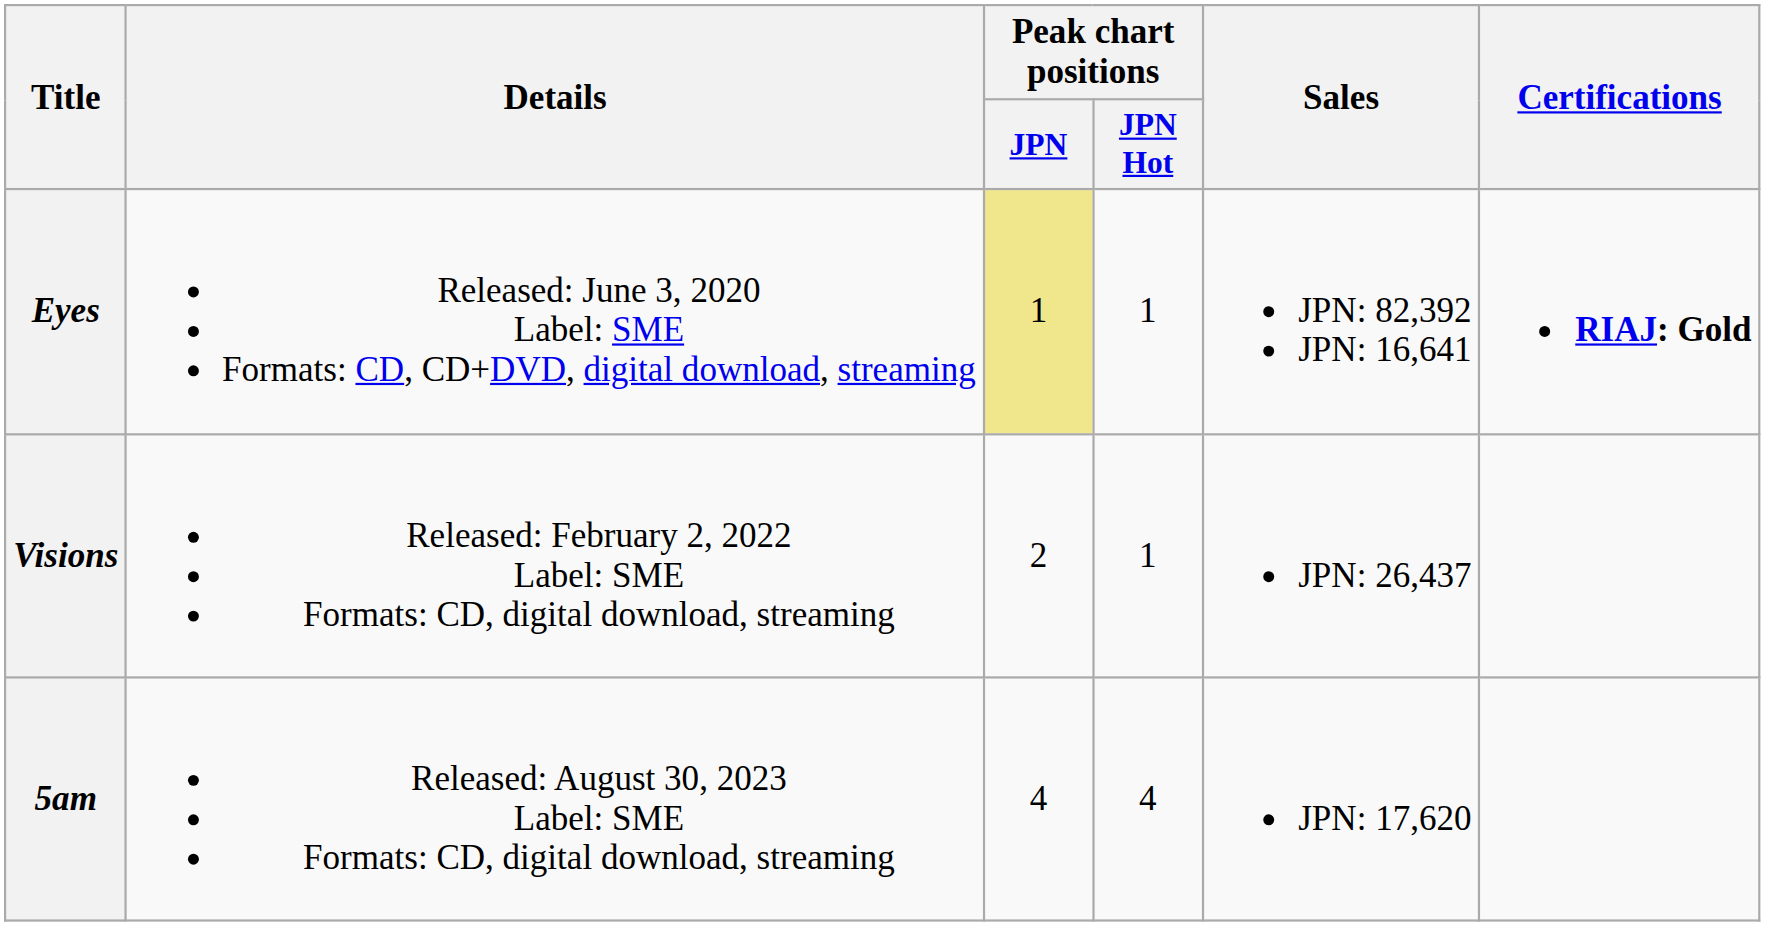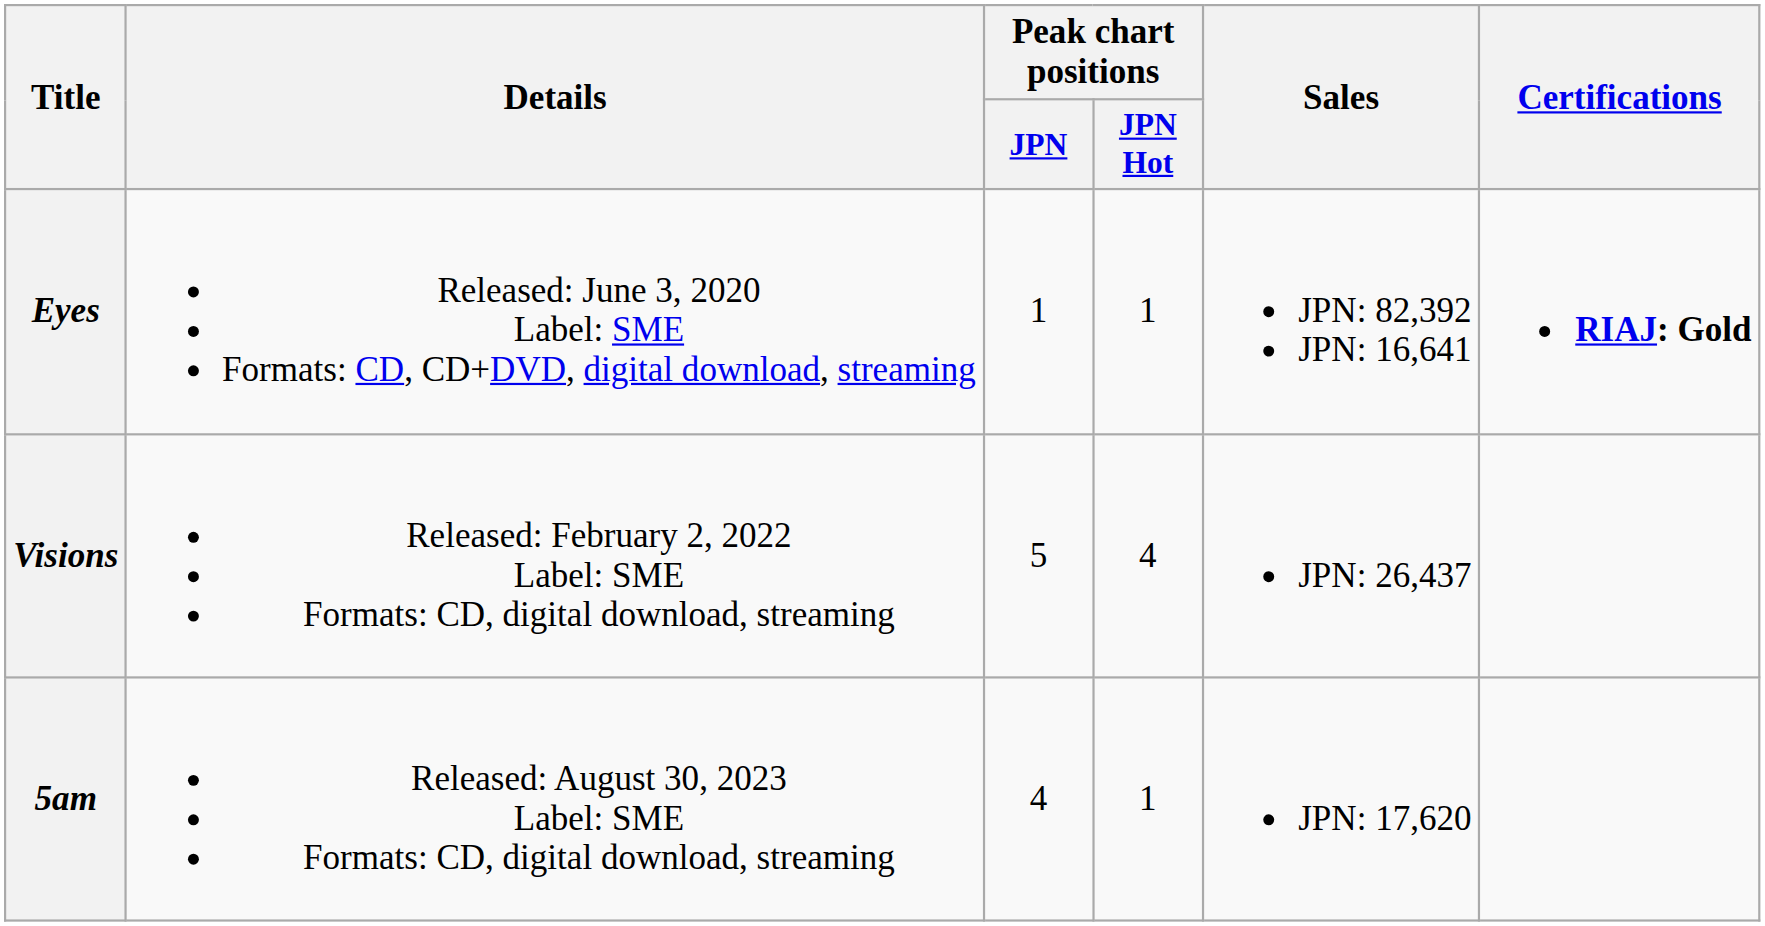 <table class="wikitable plainrowheaders" style="text-align:center;">
 <tr>
 <th scope="col" rowspan="2">Title</th>
 <th scope="col" rowspan="2">Details</th>
 <th scope="col" colspan="2">Peak chart<br>positions</th>
 <th scope="col" rowspan="2">Sales</th>
 <th scope="col" rowspan="2"><a href='#'>Certifications</a></th>
 </tr>
 <tr>
 <th scope="col" style="width:3em;font-size:90%;"><a href='#'>JPN</a><br></th>
 <th scope="col" style="width:3em;font-size:90%;"><a href='#'>JPN<br>Hot</a><br></th>
 </tr>
 <tr>
 <th scope="row"><em>Eyes</em></th>
 <td><br><ul><li>Released: June 3, 2020</li><li>Label: <a href='#'>SME</a></li><li>Formats: <a href='#'>CD</a>, CD+<a href='#'>DVD</a>, <a href='#'>digital download</a>, <a href='#'>streaming</a></li></ul></td>
-<td style="background: khaki;">1</td>
+<td>1</td>
 <td>1</td>
 <td><br><ul><li>JPN: 82,392 </li><li>JPN: 16,641 </li></ul></td>
 <td><strong><br><ul><li><a href='#'>RIAJ</a>: Gold</li></ul></strong></td>
 </tr>
 <tr>
 <th scope="row"><em>Visions</em></th>
 <td><br><ul><li>Released: February 2, 2022</li><li>Label: SME</li><li>Formats: CD, digital download, streaming</li></ul></td>
-<td>2</td>
-<td>1</td>
+<td>5</td>
+<td>4</td>
 <td><br><ul><li>JPN: 26,437 </li></ul></td>
 <td></td>
 </tr>
 <tr>
 <th scope="row"><em>5am</em></th>
 <td><br><ul><li>Released: August 30, 2023</li><li>Label: SME</li><li>Formats: CD, digital download, streaming</li></ul></td>
 <td>4</td>
-<td>4</td>
+<td>1</td>
 <td><br><ul><li>JPN: 17,620 </li></ul></td>
 <td></td>
 </tr>
 </table>
